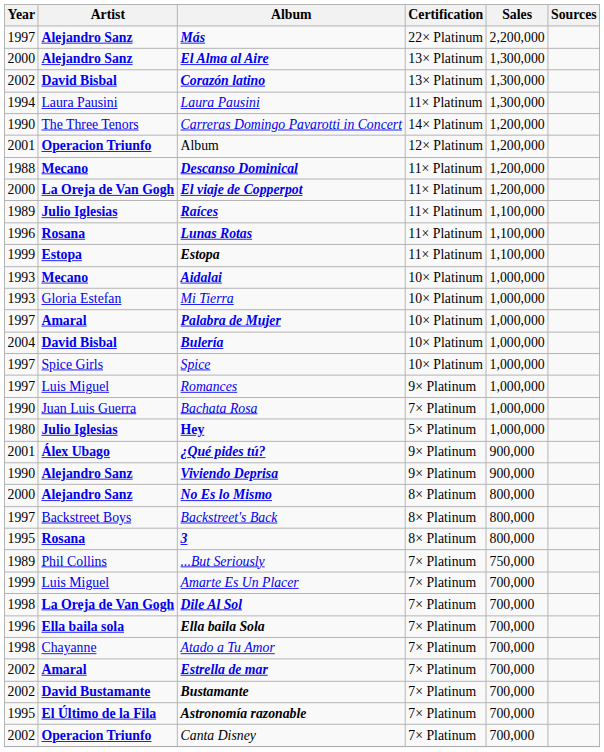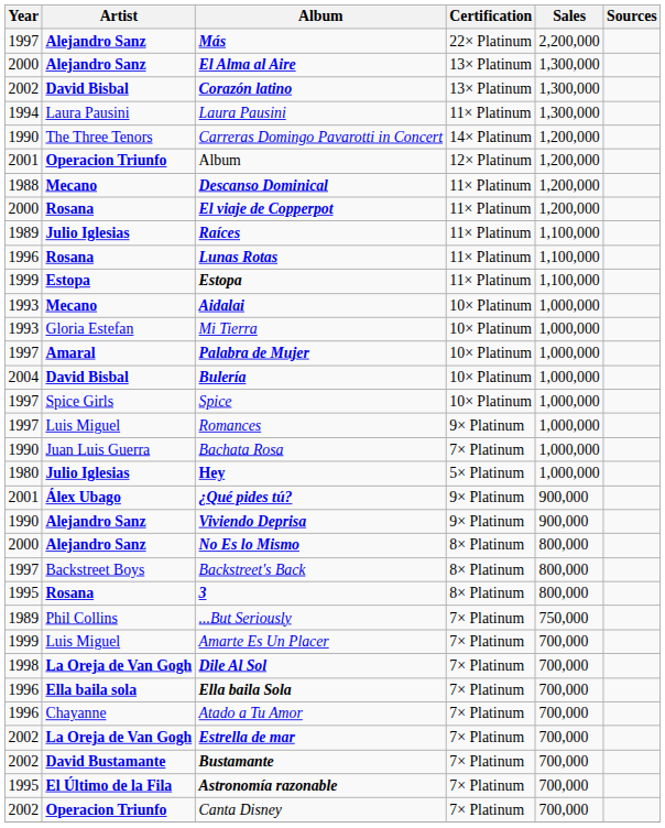 <table class="wikitable sortable">
 <tr>
 <th>Year</th>
 <th>Artist</th>
 <th>Album</th>
 <th>Certification</th>
 <th>Sales</th>
 <th>Sources</th>
 </tr>
 <tr>
 <td>1997</td>
 <td><strong><a href='#'>Alejandro Sanz</a></strong></td>
 <td><strong><em><a href='#'>Más</a></em></strong></td>
 <td>22× Platinum</td>
 <td>2,200,000</td>
 <td></td>
 </tr>
 <tr>
 <td>2000</td>
 <td><strong><a href='#'>Alejandro Sanz</a></strong></td>
 <td><strong><em><a href='#'>El Alma al Aire</a></em></strong></td>
 <td>13× Platinum</td>
 <td>1,300,000</td>
 <td></td>
 </tr>
 <tr>
 <td>2002</td>
 <td><strong><a href='#'>David Bisbal</a></strong></td>
 <td><strong><em><a href='#'>Corazón latino</a></em></strong></td>
 <td>13× Platinum</td>
 <td>1,300,000</td>
 <td></td>
 </tr>
 <tr>
 <td>1994</td>
 <td><a href='#'>Laura Pausini</a></td>
 <td><em><a href='#'>Laura Pausini</a></em></td>
 <td>11× Platinum</td>
 <td>1,300,000</td>
 <td></td>
 </tr>
 <tr>
 <td>1990</td>
 <td><a href='#'>The Three Tenors</a></td>
 <td><em><a href='#'>Carreras Domingo Pavarotti in Concert</a></em></td>
 <td>14× Platinum</td>
 <td>1,200,000</td>
 <td></td>
 </tr>
 <tr>
 <td>2001</td>
 <td><strong><a href='#'>Operacion Triunfo</a></strong></td>
 <td>Album</td>
 <td>12× Platinum</td>
 <td>1,200,000</td>
 <td></td>
 </tr>
 <tr>
 <td>1988</td>
 <td><strong><a href='#'>Mecano</a></strong></td>
 <td><strong><em><a href='#'>Descanso Dominical</a></em></strong></td>
 <td>11× Platinum</td>
 <td>1,200,000</td>
 <td></td>
 </tr>
 <tr>
 <td>2000</td>
-<td><strong><a href='#'>La Oreja de Van Gogh</a></strong></td>
+<td><strong><a href='#'>Rosana</a></strong></td>
 <td><strong><em><a href='#'>El viaje de Copperpot</a></em></strong></td>
 <td>11× Platinum</td>
 <td>1,200,000</td>
 <td></td>
 </tr>
 <tr>
 <td>1989</td>
 <td><strong><a href='#'>Julio Iglesias</a></strong></td>
 <td><strong><em><a href='#'>Raíces</a></em></strong></td>
 <td>11× Platinum</td>
 <td>1,100,000</td>
 <td></td>
 </tr>
 <tr>
 <td>1996</td>
 <td><strong><a href='#'>Rosana</a></strong></td>
 <td><strong><em><a href='#'>Lunas Rotas</a></em></strong></td>
 <td>11× Platinum</td>
 <td>1,100,000</td>
 <td></td>
 </tr>
 <tr>
 <td>1999</td>
 <td><strong><a href='#'>Estopa</a></strong></td>
 <td><strong><em>Estopa</em></strong></td>
 <td>11× Platinum</td>
 <td>1,100,000</td>
 <td></td>
 </tr>
 <tr>
 <td>1993</td>
 <td><strong><a href='#'>Mecano</a></strong></td>
 <td><strong><em><a href='#'>Aidalai</a></em></strong></td>
 <td>10× Platinum</td>
 <td>1,000,000</td>
 <td></td>
 </tr>
 <tr>
 <td>1993</td>
 <td><a href='#'>Gloria Estefan</a></td>
 <td><em><a href='#'>Mi Tierra</a></em></td>
 <td>10× Platinum</td>
 <td>1,000,000</td>
 <td></td>
 </tr>
 <tr>
 <td>1997</td>
 <td><strong><a href='#'>Amaral</a></strong></td>
 <td><strong><em><a href='#'>Palabra de Mujer</a></em></strong></td>
 <td>10× Platinum</td>
 <td>1,000,000</td>
 <td></td>
 </tr>
 <tr>
 <td>2004</td>
 <td><strong><a href='#'>David Bisbal</a></strong></td>
 <td><strong><em><a href='#'>Bulería</a></em></strong></td>
 <td>10× Platinum</td>
 <td>1,000,000</td>
 <td></td>
 </tr>
 <tr>
 <td>1997</td>
 <td><a href='#'>Spice Girls</a></td>
 <td><em><a href='#'>Spice</a></em></td>
 <td>10× Platinum</td>
 <td>1,000,000</td>
 <td></td>
 </tr>
 <tr>
 <td>1997</td>
 <td><a href='#'>Luis Miguel</a></td>
 <td><em><a href='#'>Romances</a></em></td>
 <td>9× Platinum</td>
 <td>1,000,000</td>
 <td></td>
 </tr>
 <tr>
 <td>1990</td>
 <td><a href='#'>Juan Luis Guerra</a></td>
 <td><em><a href='#'>Bachata Rosa</a></em></td>
 <td>7× Platinum</td>
 <td>1,000,000</td>
 <td></td>
 </tr>
 <tr>
 <td>1980</td>
 <td><strong><a href='#'>Julio Iglesias</a></strong></td>
 <td><strong><a href='#'>Hey</a></strong></td>
 <td>5× Platinum</td>
 <td>1,000,000</td>
 <td></td>
 </tr>
 <tr>
 <td>2001</td>
 <td><strong><a href='#'>Álex Ubago</a></strong></td>
 <td><strong><em><a href='#'>¿Qué pides tú?</a></em></strong></td>
 <td>9× Platinum</td>
 <td>900,000</td>
 <td></td>
 </tr>
 <tr>
 <td>1990</td>
 <td><strong><a href='#'>Alejandro Sanz</a></strong></td>
 <td><strong><em><a href='#'>Viviendo Deprisa</a></em></strong></td>
 <td>9× Platinum</td>
 <td>900,000</td>
 <td></td>
 </tr>
 <tr>
 <td>2000</td>
 <td><strong><a href='#'>Alejandro Sanz</a></strong></td>
 <td><strong><em><a href='#'>No Es lo Mismo</a></em></strong></td>
 <td>8× Platinum</td>
 <td>800,000</td>
 <td></td>
 </tr>
 <tr>
 <td>1997</td>
 <td><a href='#'>Backstreet Boys</a></td>
 <td><em><a href='#'>Backstreet's Back</a></em></td>
 <td>8× Platinum</td>
 <td>800,000</td>
 <td></td>
 </tr>
 <tr>
 <td>1995</td>
 <td><strong><a href='#'>Rosana</a></strong></td>
 <td><strong><em><a href='#'>3</a></em></strong></td>
 <td>8× Platinum</td>
 <td>800,000</td>
 <td></td>
 </tr>
 <tr>
 <td>1989</td>
 <td><a href='#'>Phil Collins</a></td>
 <td><em><a href='#'>...But Seriously</a></em></td>
 <td>7× Platinum</td>
 <td>750,000</td>
 <td></td>
 </tr>
 <tr>
 <td>1999</td>
 <td><a href='#'>Luis Miguel</a></td>
 <td><em><a href='#'>Amarte Es Un Placer</a></em></td>
 <td>7× Platinum</td>
 <td>700,000</td>
 <td></td>
 </tr>
 <tr>
 <td>1998</td>
 <td><strong><a href='#'>La Oreja de Van Gogh</a></strong></td>
 <td><strong><em><a href='#'>Dile Al Sol</a></em></strong></td>
 <td>7× Platinum</td>
 <td>700,000</td>
 <td></td>
 </tr>
 <tr>
 <td>1996</td>
 <td><strong><a href='#'>Ella baila sola</a></strong></td>
 <td><strong><em>Ella baila Sola</em></strong></td>
 <td>7× Platinum</td>
 <td>700,000</td>
 <td></td>
 </tr>
 <tr>
-<td>1998</td>
+<td>1996</td>
 <td><a href='#'>Chayanne</a></td>
 <td><em><a href='#'>Atado a Tu Amor</a></em></td>
 <td>7× Platinum</td>
 <td>700,000</td>
 <td></td>
 </tr>
 <tr>
 <td>2002</td>
-<td><strong><a href='#'>Amaral</a></strong></td>
+<td><strong><a href='#'>La Oreja de Van Gogh</a></strong></td>
 <td><strong><em><a href='#'>Estrella de mar</a></em></strong></td>
 <td>7× Platinum</td>
 <td>700,000</td>
 <td></td>
 </tr>
 <tr>
 <td>2002</td>
 <td><strong><a href='#'>David Bustamante</a></strong></td>
 <td><strong><em>Bustamante</em></strong></td>
 <td>7× Platinum</td>
 <td>700,000</td>
 <td></td>
 </tr>
 <tr>
 <td>1995</td>
 <td><strong><a href='#'>El Último de la Fila</a></strong></td>
 <td><strong><em>Astronomía razonable</em></strong></td>
 <td>7× Platinum</td>
 <td>700,000</td>
 <td></td>
 </tr>
 <tr>
 <td>2002</td>
 <td><strong><a href='#'>Operacion Triunfo</a></strong></td>
 <td><em>Canta Disney</em></td>
 <td>7× Platinum</td>
 <td>700,000</td>
 <td></td>
 </tr>
 <tr>
 </tr>
 </table>
